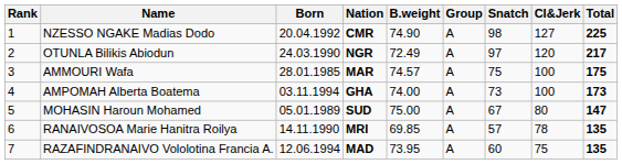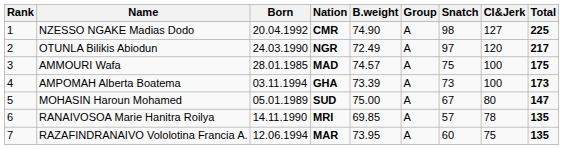 <table class="wikitable">
 <tr>
 <th>Rank</th>
 <th>Name</th>
 <th>Born</th>
 <th>Nation</th>
 <th>B.weight</th>
 <th>Group</th>
 <th>Snatch</th>
 <th>CI&Jerk</th>
 <th>Total</th>
 </tr>
 <tr>
 <td>1</td>
 <td>NZESSO NGAKE Madias Dodo</td>
 <td>20.04.1992</td>
 <td><strong>CMR</strong></td>
 <td>74.90</td>
 <td>A</td>
 <td>98</td>
 <td>127</td>
 <td><strong>225</strong></td>
 </tr>
 <tr>
 <td>2</td>
 <td>OTUNLA Bilikis Abiodun</td>
 <td>24.03.1990</td>
 <td><strong>NGR</strong></td>
 <td>72.49</td>
 <td>A</td>
 <td>97</td>
 <td>120</td>
 <td><strong>217</strong></td>
 </tr>
 <tr>
 <td>3</td>
 <td>AMMOURI Wafa</td>
 <td>28.01.1985</td>
-<td><strong>MAR</strong></td>
+<td><strong>MAD</strong></td>
 <td>74.57</td>
 <td>A</td>
 <td>75</td>
 <td>100</td>
 <td><strong>175</strong></td>
 </tr>
 <tr>
 <td>4</td>
 <td>AMPOMAH Alberta Boatema</td>
 <td>03.11.1994</td>
 <td><strong>GHA</strong></td>
-<td>74.00</td>
+<td>73.39</td>
 <td>A</td>
 <td>73</td>
 <td>100</td>
 <td><strong>173</strong></td>
 </tr>
 <tr>
 <td>5</td>
 <td>MOHASIN Haroun Mohamed</td>
 <td>05.01.1989</td>
 <td><strong>SUD</strong></td>
 <td>75.00</td>
 <td>A</td>
 <td>67</td>
 <td>80</td>
 <td><strong>147</strong></td>
 </tr>
 <tr>
 <td>6</td>
 <td>RANAIVOSOA Marie Hanitra Roilya</td>
 <td>14.11.1990</td>
 <td><strong>MRI</strong></td>
 <td>69.85</td>
 <td>A</td>
 <td>57</td>
 <td>78</td>
 <td><strong>135</strong></td>
 </tr>
 <tr>
 <td>7</td>
 <td>RAZAFINDRANAIVO Vololotina Francia A.</td>
 <td>12.06.1994</td>
-<td><strong>MAD</strong></td>
+<td><strong>MAR</strong></td>
 <td>73.95</td>
 <td>A</td>
 <td>60</td>
 <td>75</td>
 <td><strong>135</strong></td>
 </tr>
 </table>
